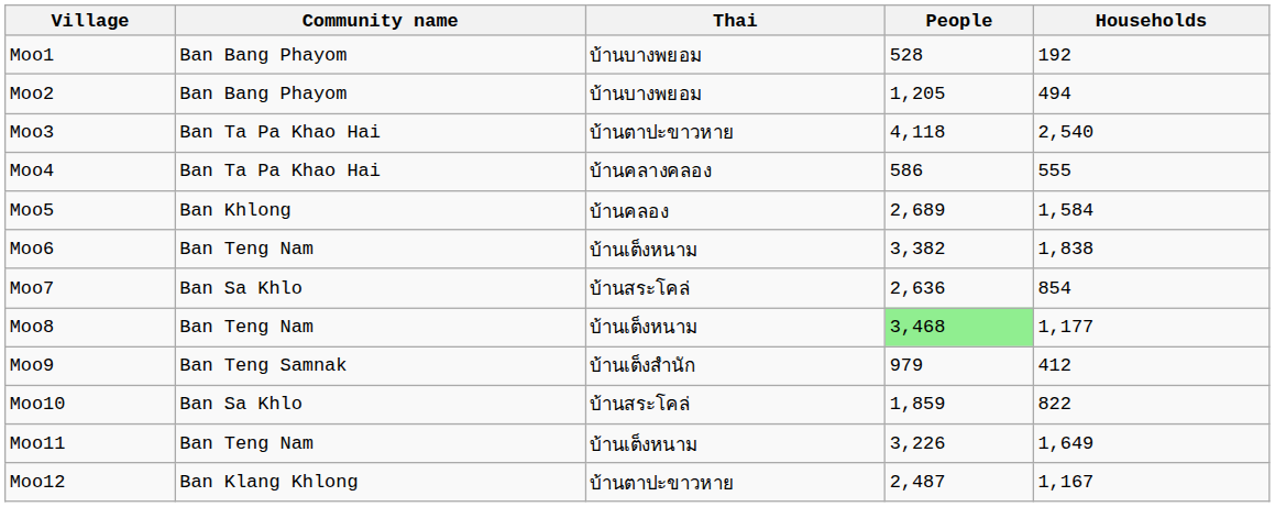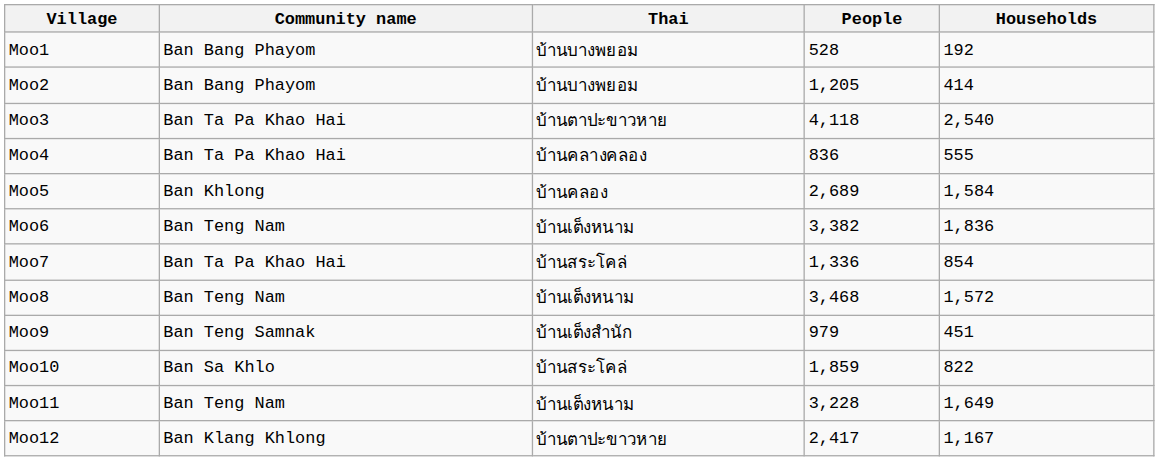 <table class="wikitable" style="width:70%;">
 <tr>
 <th>Village</th>
 <th>Community name</th>
 <th>Thai</th>
 <th>People</th>
 <th>Households</th>
 </tr>
 <tr>
 <td>Moo1</td>
 <td>Ban Bang Phayom</td>
 <td>บ้านบางพยอม</td>
 <td>528</td>
 <td>192</td>
 </tr>
 <tr>
 <td>Moo2</td>
 <td>Ban Bang Phayom</td>
 <td>บ้านบางพยอม</td>
 <td>1,205</td>
-<td>494</td>
+<td>414</td>
 </tr>
 <tr>
 <td>Moo3</td>
 <td>Ban Ta Pa Khao Hai</td>
 <td>บ้านตาปะขาวหาย</td>
 <td>4,118</td>
 <td>2,540</td>
 </tr>
 <tr>
 <td>Moo4</td>
 <td>Ban Ta Pa Khao Hai</td>
 <td>บ้านคลางคลอง</td>
-<td>586</td>
+<td>836</td>
 <td>555</td>
 </tr>
 <tr>
 <td>Moo5</td>
 <td>Ban Khlong</td>
 <td>บ้านคลอง</td>
 <td>2,689</td>
 <td>1,584</td>
 </tr>
 <tr>
 <td>Moo6</td>
 <td>Ban Teng Nam</td>
 <td>บ้านเต็งหนาม</td>
 <td>3,382</td>
-<td>1,838</td>
+<td>1,836</td>
 </tr>
 <tr>
 <td>Moo7</td>
-<td>Ban Sa Khlo</td>
+<td>Ban Ta Pa Khao Hai</td>
 <td>บ้านสระโคล่</td>
-<td>2,636</td>
+<td>1,336</td>
 <td>854</td>
 </tr>
 <tr>
 <td>Moo8</td>
 <td>Ban Teng Nam</td>
 <td>บ้านเต็งหนาม</td>
-<td style="background: lightgreen;">3,468</td>
-<td>1,177</td>
+<td>3,468</td>
+<td>1,572</td>
 </tr>
 <tr>
 <td>Moo9</td>
 <td>Ban Teng Samnak</td>
 <td>บ้านเต็งสำนัก</td>
 <td>979</td>
-<td>412</td>
+<td>451</td>
 </tr>
 <tr>
 <td>Moo10</td>
 <td>Ban Sa Khlo</td>
 <td>บ้านสระโคล่</td>
 <td>1,859</td>
 <td>822</td>
 </tr>
 <tr>
 <td>Moo11</td>
 <td>Ban Teng Nam</td>
 <td>บ้านเต็งหนาม</td>
-<td>3,226</td>
+<td>3,228</td>
 <td>1,649</td>
 </tr>
 <tr>
 <td>Moo12</td>
 <td>Ban Klang Khlong</td>
 <td>บ้านตาปะขาวหาย</td>
-<td>2,487</td>
+<td>2,417</td>
 <td>1,167</td>
 </tr>
 </table>
